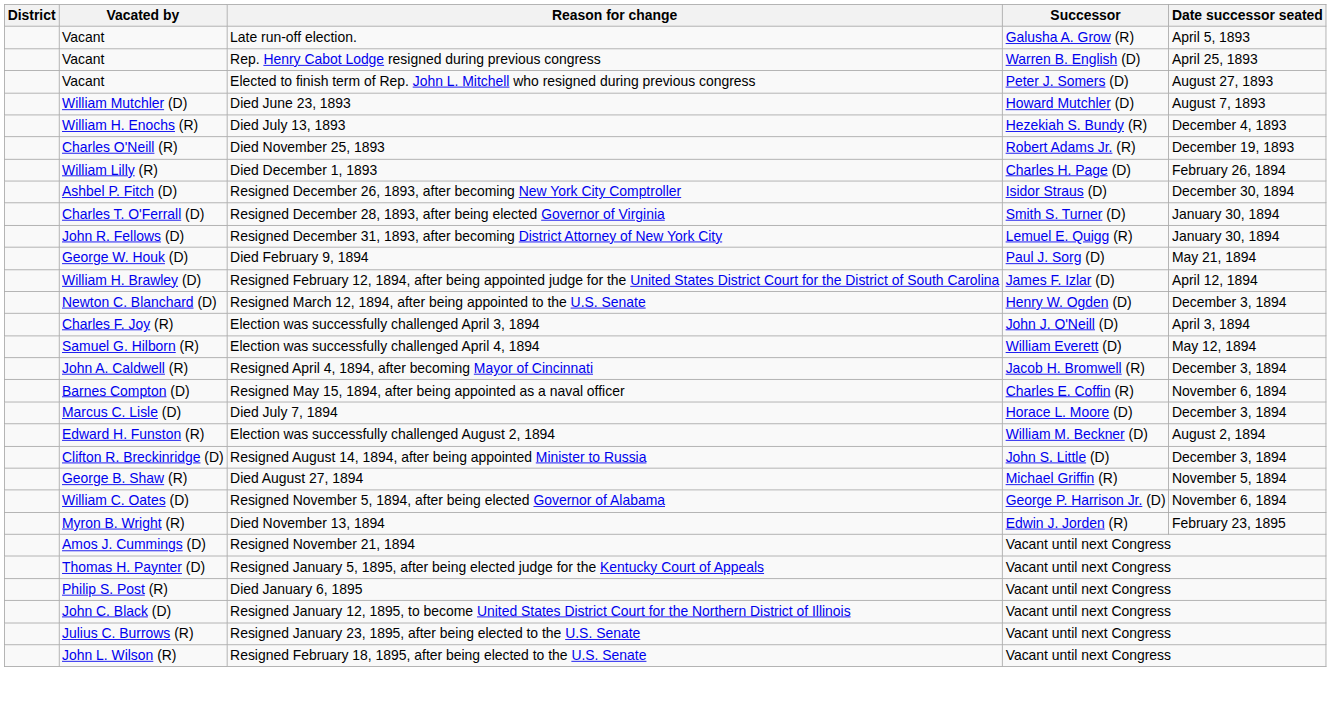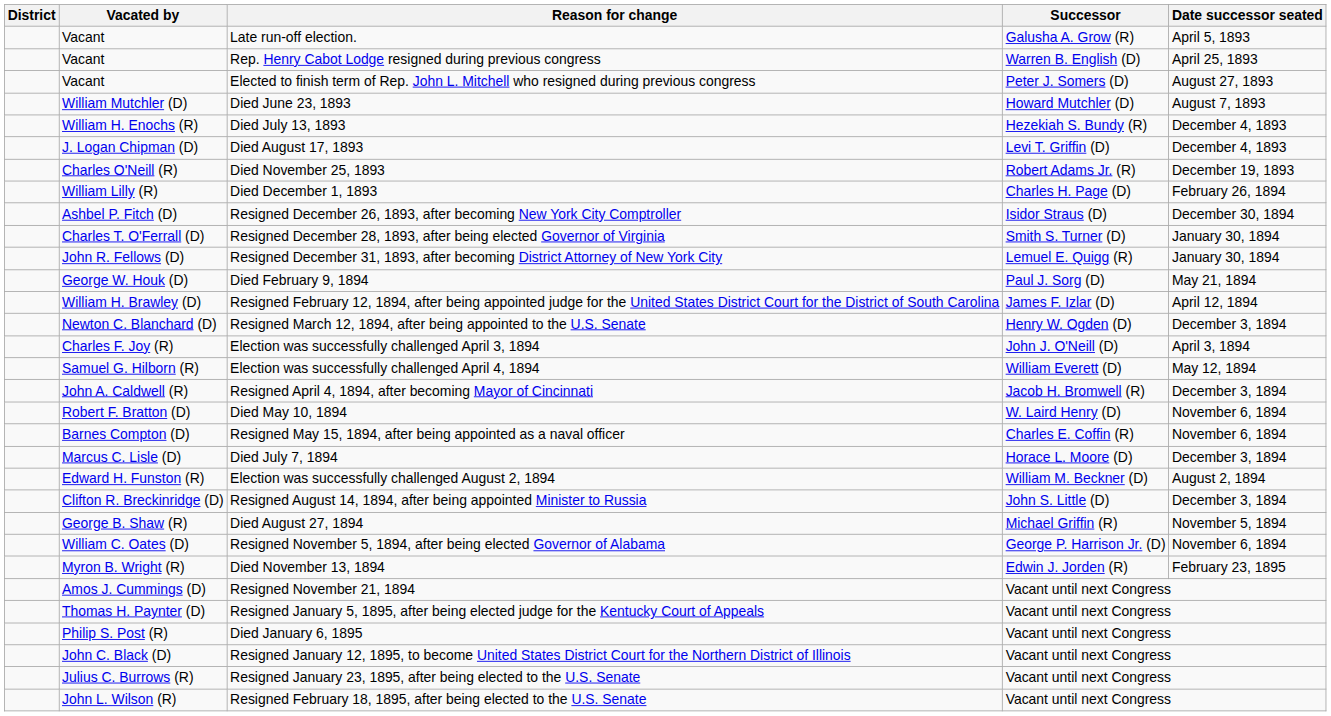 <table class="wikitable sortable">
 <tr style="vertical-align:bottom;">
 <th>District</th>
 <th>Vacated by</th>
 <th>Reason for change</th>
 <th>Successor</th>
 <th>Date successor seated</th>
 </tr>
 <tr>
 <td></td>
 <td>Vacant</td>
 <td>Late run-off election.</td>
 <td><a href='#'>Galusha A. Grow</a> (R)</td>
 <td>April 5, 1893</td>
 </tr>
 <tr>
 <td></td>
 <td>Vacant</td>
 <td>Rep. <a href='#'>Henry Cabot Lodge</a> resigned during previous congress</td>
 <td><a href='#'>Warren B. English</a> (D)</td>
 <td>April 25, 1893</td>
 </tr>
 <tr>
 <td></td>
 <td>Vacant</td>
 <td>Elected to finish term of Rep. <a href='#'>John L. Mitchell</a> who resigned during previous congress</td>
 <td><a href='#'>Peter J. Somers</a> (D)</td>
 <td>August 27, 1893</td>
 </tr>
 <tr>
 <td></td>
 <td><a href='#'>William Mutchler</a> (D)</td>
 <td>Died June 23, 1893</td>
 <td><a href='#'>Howard Mutchler</a> (D)</td>
 <td>August 7, 1893</td>
 </tr>
 <tr>
 <td></td>
 <td><a href='#'>William H. Enochs</a> (R)</td>
 <td>Died July 13, 1893</td>
 <td><a href='#'>Hezekiah S. Bundy</a> (R)</td>
+<td>December 4, 1893</td>
+</tr>
+<tr>
+<td></td>
+<td><a href='#'>J. Logan Chipman</a> (D)</td>
+<td>Died August 17, 1893</td>
+<td><a href='#'>Levi T. Griffin</a> (D)</td>
 <td>December 4, 1893</td>
 </tr>
 <tr>
 <td></td>
 <td><a href='#'>Charles O'Neill</a> (R)</td>
 <td>Died November 25, 1893</td>
 <td><a href='#'>Robert Adams Jr.</a> (R)</td>
 <td>December 19, 1893</td>
 </tr>
 <tr>
 <td></td>
 <td><a href='#'>William Lilly</a> (R)</td>
 <td>Died December 1, 1893</td>
 <td><a href='#'>Charles H. Page</a> (D)</td>
 <td>February 26, 1894</td>
 </tr>
 <tr>
 <td></td>
 <td><a href='#'>Ashbel P. Fitch</a> (D)</td>
 <td>Resigned December 26, 1893, after becoming <a href='#'>New York City Comptroller</a></td>
 <td><a href='#'>Isidor Straus</a> (D)</td>
 <td>December 30, 1894</td>
 </tr>
 <tr>
 <td></td>
 <td><a href='#'>Charles T. O'Ferrall</a> (D)</td>
 <td>Resigned December 28, 1893, after being elected <a href='#'>Governor of Virginia</a></td>
 <td><a href='#'>Smith S. Turner</a> (D)</td>
 <td>January 30, 1894</td>
 </tr>
 <tr>
 <td></td>
 <td><a href='#'>John R. Fellows</a> (D)</td>
 <td>Resigned December 31, 1893, after becoming <a href='#'>District Attorney of New York City</a></td>
 <td><a href='#'>Lemuel E. Quigg</a> (R)</td>
 <td>January 30, 1894</td>
 </tr>
 <tr>
 <td></td>
 <td><a href='#'>George W. Houk</a> (D)</td>
 <td>Died February 9, 1894</td>
 <td><a href='#'>Paul J. Sorg</a> (D)</td>
 <td>May 21, 1894</td>
 </tr>
 <tr>
 <td></td>
 <td><a href='#'>William H. Brawley</a> (D)</td>
 <td>Resigned February 12, 1894, after being appointed judge for the <a href='#'>United States District Court for the District of South Carolina</a></td>
 <td><a href='#'>James F. Izlar</a> (D)</td>
 <td>April 12, 1894</td>
 </tr>
 <tr>
 <td></td>
 <td><a href='#'>Newton C. Blanchard</a> (D)</td>
 <td>Resigned March 12, 1894, after being appointed to the <a href='#'>U.S. Senate</a></td>
 <td><a href='#'>Henry W. Ogden</a> (D)</td>
 <td>December 3, 1894</td>
 </tr>
 <tr>
 <td></td>
 <td><a href='#'>Charles F. Joy</a> (R)</td>
 <td>Election was successfully challenged April 3, 1894</td>
 <td><a href='#'>John J. O'Neill</a> (D)</td>
 <td>April 3, 1894</td>
 </tr>
 <tr>
 <td></td>
 <td><a href='#'>Samuel G. Hilborn</a> (R)</td>
 <td>Election was successfully challenged April 4, 1894</td>
 <td><a href='#'>William Everett</a> (D)</td>
 <td>May 12, 1894</td>
 </tr>
 <tr>
 <td></td>
 <td><a href='#'>John A. Caldwell</a> (R)</td>
 <td>Resigned April 4, 1894, after becoming <a href='#'>Mayor of Cincinnati</a></td>
 <td><a href='#'>Jacob H. Bromwell</a> (R)</td>
 <td>December 3, 1894</td>
+</tr>
+<tr>
+<td></td>
+<td><a href='#'>Robert F. Bratton</a> (D)</td>
+<td>Died May 10, 1894</td>
+<td><a href='#'>W. Laird Henry</a> (D)</td>
+<td>November 6, 1894</td>
 </tr>
 <tr>
 <td></td>
 <td><a href='#'>Barnes Compton</a> (D)</td>
 <td>Resigned May 15, 1894, after being appointed as a naval officer</td>
 <td><a href='#'>Charles E. Coffin</a> (R)</td>
 <td>November 6, 1894</td>
 </tr>
 <tr>
 <td></td>
 <td><a href='#'>Marcus C. Lisle</a> (D)</td>
 <td>Died July 7, 1894</td>
 <td><a href='#'>Horace L. Moore</a> (D)</td>
 <td>December 3, 1894</td>
 </tr>
 <tr>
 <td></td>
 <td><a href='#'>Edward H. Funston</a> (R)</td>
 <td>Election was successfully challenged August 2, 1894</td>
 <td><a href='#'>William M. Beckner</a> (D)</td>
 <td>August 2, 1894</td>
 </tr>
 <tr>
 <td></td>
 <td><a href='#'>Clifton R. Breckinridge</a> (D)</td>
 <td>Resigned August 14, 1894, after being appointed <a href='#'>Minister to Russia</a></td>
 <td><a href='#'>John S. Little</a> (D)</td>
 <td>December 3, 1894</td>
 </tr>
 <tr>
 <td></td>
 <td><a href='#'>George B. Shaw</a> (R)</td>
 <td>Died August 27, 1894</td>
 <td><a href='#'>Michael Griffin</a> (R)</td>
 <td>November 5, 1894</td>
 </tr>
 <tr>
 <td></td>
 <td><a href='#'>William C. Oates</a> (D)</td>
 <td>Resigned November 5, 1894, after being elected <a href='#'>Governor of Alabama</a></td>
 <td><a href='#'>George P. Harrison Jr.</a> (D)</td>
 <td>November 6, 1894</td>
 </tr>
 <tr>
 <td></td>
 <td><a href='#'>Myron B. Wright</a> (R)</td>
 <td>Died November 13, 1894</td>
 <td><a href='#'>Edwin J. Jorden</a> (R)</td>
 <td>February 23, 1895</td>
 </tr>
 <tr>
 <td></td>
 <td><a href='#'>Amos J. Cummings</a> (D)</td>
 <td>Resigned November 21, 1894</td>
 <td colspan=2>Vacant until next Congress</td>
 </tr>
 <tr>
 <td></td>
 <td><a href='#'>Thomas H. Paynter</a> (D)</td>
 <td>Resigned January 5, 1895, after being elected judge for the <a href='#'>Kentucky Court of Appeals</a></td>
 <td colspan=2>Vacant until next Congress</td>
 </tr>
 <tr>
 <td></td>
 <td><a href='#'>Philip S. Post</a> (R)</td>
 <td>Died January 6, 1895</td>
 <td colspan=2>Vacant until next Congress</td>
 </tr>
 <tr>
 <td></td>
 <td><a href='#'>John C. Black</a> (D)</td>
 <td>Resigned January 12, 1895, to become <a href='#'>United States District Court for the Northern District of Illinois</a></td>
 <td colspan=2>Vacant until next Congress</td>
 </tr>
 <tr>
 <td></td>
 <td><a href='#'>Julius C. Burrows</a> (R)</td>
 <td>Resigned January 23, 1895, after being elected to the <a href='#'>U.S. Senate</a></td>
 <td colspan=2>Vacant until next Congress</td>
 </tr>
 <tr>
 <td></td>
 <td><a href='#'>John L. Wilson</a> (R)</td>
 <td>Resigned February 18, 1895, after being elected to the <a href='#'>U.S. Senate</a></td>
 <td colspan=2>Vacant until next Congress</td>
 </tr>
 </table>
